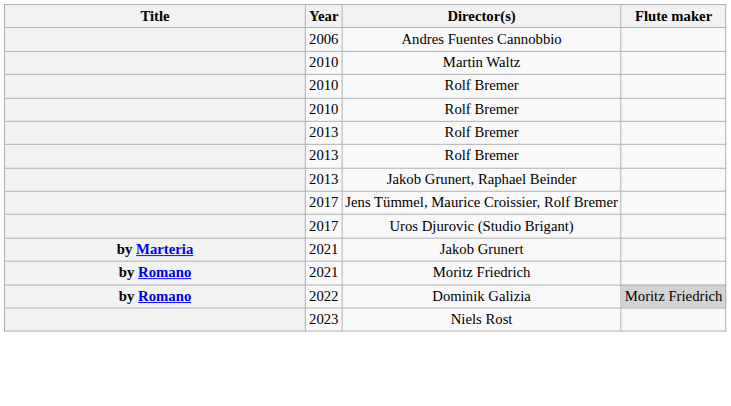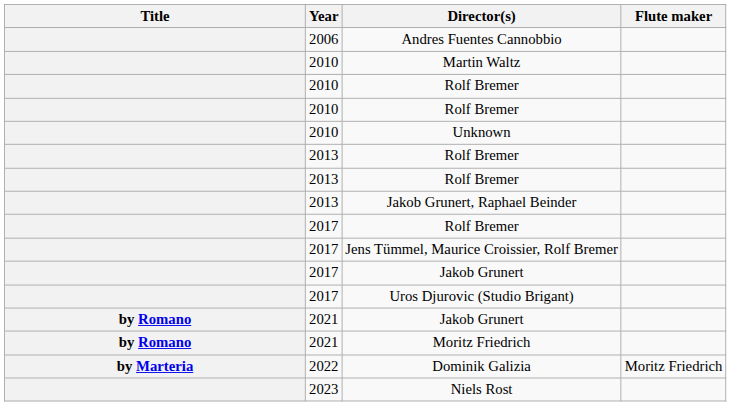 <table class="wikitable plainrowheaders" style="text-align:center;">
 <tr>
 <th scope="col" style="width:20em;">Title</th>
 <th scope="col">Year</th>
 <th scope="col">Director(s)</th>
 <th scope="col">Flute maker</th>
 </tr>
 <tr>
 <th scope="row"></th>
 <td>2006</td>
 <td>Andres Fuentes Cannobbio</td>
 <td></td>
 </tr>
 <tr>
 <th scope="row"></th>
 <td>2010</td>
 <td>Martin Waltz</td>
 <td></td>
 </tr>
 <tr>
 <th scope="row"></th>
 <td>2010</td>
 <td>Rolf Bremer</td>
 <td></td>
 </tr>
 <tr>
 <th scope="row"></th>
 <td>2010</td>
 <td>Rolf Bremer</td>
 <td></td>
 </tr>
 <tr>
 <th scope="row"></th>
+<td>2010</td>
+<td>Unknown</td>
+<td></td>
+</tr>
+<tr>
+<th scope="row"></th>
 <td>2013</td>
 <td>Rolf Bremer</td>
 <td></td>
 </tr>
 <tr>
 <th scope="row"></th>
 <td>2013</td>
 <td>Rolf Bremer</td>
 <td></td>
 </tr>
 <tr>
 <th scope="row"></th>
 <td>2013</td>
 <td>Jakob Grunert, Raphael Beinder</td>
 <td></td>
 </tr>
 <tr>
 <th scope="row"></th>
 <td>2017</td>
+<td>Rolf Bremer</td>
+<td></td>
+</tr>
+<tr>
+<th scope="row"></th>
+<td>2017</td>
 <td>Jens Tümmel, Maurice Croissier, Rolf Bremer</td>
+<td></td>
+</tr>
+<tr>
+<th scope="row"></th>
+<td>2017</td>
+<td>Jakob Grunert</td>
 <td></td>
 </tr>
 <tr>
 <th scope="row"></th>
 <td>2017</td>
 <td>Uros Djurovic (Studio Brigant)</td>
 <td></td>
 </tr>
 <tr>
-<th scope="row"> by <a href='#'>Marteria</a></th>
+<th scope="row"> by <a href='#'>Romano</a></th>
 <td>2021</td>
 <td>Jakob Grunert</td>
 <td></td>
 </tr>
 <tr>
 <th scope="row"> by <a href='#'>Romano</a></th>
 <td>2021</td>
 <td>Moritz Friedrich</td>
 <td></td>
 </tr>
 <tr>
-<th scope="row"> by <a href='#'>Romano</a></th>
+<th scope="row"> by <a href='#'>Marteria</a></th>
 <td>2022</td>
 <td>Dominik Galizia</td>
-<td style="background: lightgrey;">Moritz Friedrich</td>
+<td>Moritz Friedrich</td>
 </tr>
 <tr>
 <th scope="row"></th>
 <td>2023</td>
 <td>Niels Rost</td>
 <td></td>
 </tr>
 </table>
